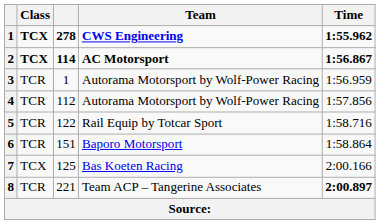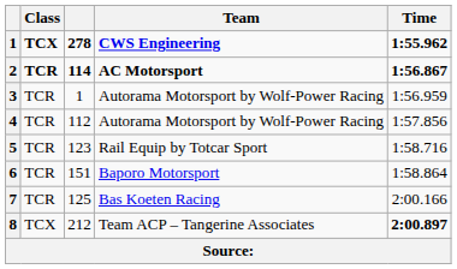 <table class="wikitable sortable" style="font-size: 85%;">
 <tr>
 <th scope="col"></th>
 <th scope="col">Class</th>
 <th scope="col"></th>
 <th scope="col">Team</th>
 <th scope="col">Time</th>
 </tr>
 <tr style="font-weight:bold">
 <th>1</th>
 <td>TCX</td>
 <td align="center">278</td>
 <td> <a href='#'>CWS Engineering</a></td>
 <td align="center">1:55.962</td>
 </tr>
 <tr style="font-weight:bold">
 <th>2</th>
-<td>TCX</td>
+<td>TCR</td>
 <td align="center">114</td>
 <td> AC Motorsport</td>
 <td align="center">1:56.867</td>
 </tr>
 <tr>
 <th>3</th>
 <td>TCR</td>
 <td align="center">1</td>
 <td> Autorama Motorsport by Wolf-Power Racing</td>
 <td align="center">1:56.959</td>
 </tr>
 <tr>
 <th>4</th>
 <td>TCR</td>
 <td align="center">112</td>
 <td> Autorama Motorsport by Wolf-Power Racing</td>
 <td align="center">1:57.856</td>
 </tr>
 <tr>
 <th>5</th>
 <td>TCR</td>
-<td align="center">122</td>
+<td align="center">123</td>
 <td> Rail Equip by Totcar Sport</td>
 <td align="center">1:58.716</td>
 </tr>
 <tr>
 <th>6</th>
 <td>TCR</td>
 <td align="center">151</td>
 <td> <a href='#'>Baporo Motorsport</a></td>
 <td align="center">1:58.864</td>
 </tr>
 <tr>
 <th>7</th>
-<td>TCX</td>
+<td>TCR</td>
 <td align="center">125</td>
 <td> <a href='#'>Bas Koeten Racing</a></td>
 <td align="center">2:00.166</td>
 </tr>
 <tr>
 <th>8</th>
-<td>TCR</td>
-<td align="center">221</td>
+<td>TCX</td>
+<td align="center">212</td>
 <td> Team ACP – Tangerine Associates</td>
 <td align="center"><strong>2:00.897</strong></td>
 </tr>
 <tr>
 <th colspan=5>Source:</th>
 </tr>
 </table>
